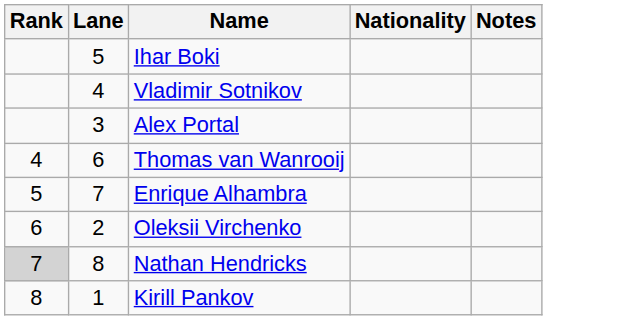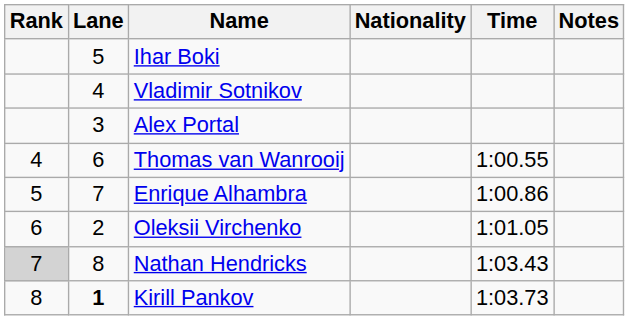 <table class="wikitable sortable" style="text-align:center">
 <tr>
 <th>Rank</th>
 <th>Lane</th>
 <th>Name</th>
 <th>Nationality</th>
+<th>Time</th>
 <th>Notes</th>
 </tr>
 <tr>
 <td></td>
 <td>5</td>
 <td align=left><a href='#'>Ihar Boki</a></td>
 <td align=left></td>
 <td></td>
+<td></td>
 </tr>
 <tr>
 <td></td>
 <td>4</td>
 <td align=left><a href='#'>Vladimir Sotnikov</a></td>
 <td align=left></td>
+<td></td>
 <td></td>
 </tr>
 <tr>
 <td></td>
 <td>3</td>
 <td align=left><a href='#'>Alex Portal</a></td>
 <td align=left></td>
 <td></td>
+<td></td>
 </tr>
 <tr>
 <td>4</td>
 <td>6</td>
 <td align=left><a href='#'>Thomas van Wanrooij</a></td>
 <td align=left></td>
+<td>1:00.55</td>
 <td></td>
 </tr>
 <tr>
 <td>5</td>
 <td>7</td>
 <td align=left><a href='#'>Enrique Alhambra</a></td>
 <td align=left></td>
+<td>1:00.86</td>
 <td></td>
 </tr>
 <tr>
 <td>6</td>
 <td>2</td>
 <td align=left><a href='#'>Oleksii Virchenko</a></td>
 <td align=left></td>
+<td>1:01.05</td>
 <td></td>
 </tr>
 <tr>
 <td style="background: lightgrey;">7</td>
 <td>8</td>
 <td align=left><a href='#'>Nathan Hendricks</a></td>
 <td align=left></td>
+<td>1:03.43</td>
 <td></td>
 </tr>
 <tr>
 <td>8</td>
-<td>1</td>
+<td><strong>1</strong></td>
 <td align=left><a href='#'>Kirill Pankov</a></td>
 <td align=left></td>
+<td>1:03.73</td>
 <td></td>
 </tr>
 </table>
